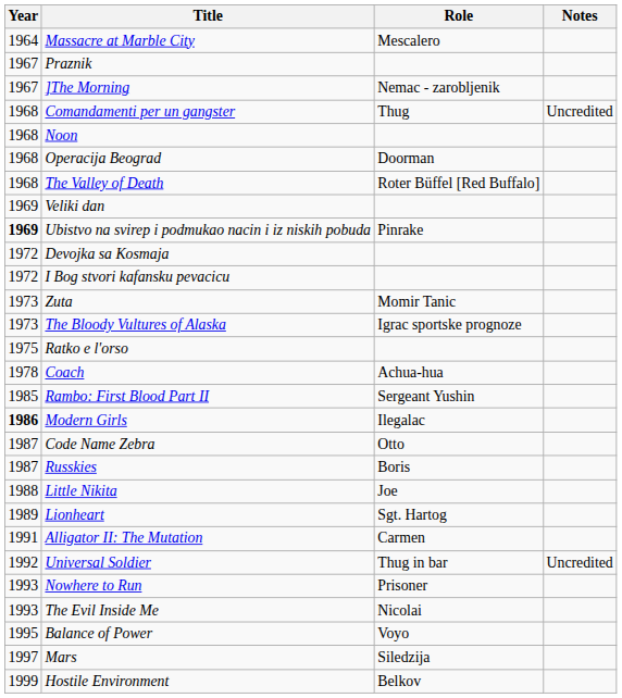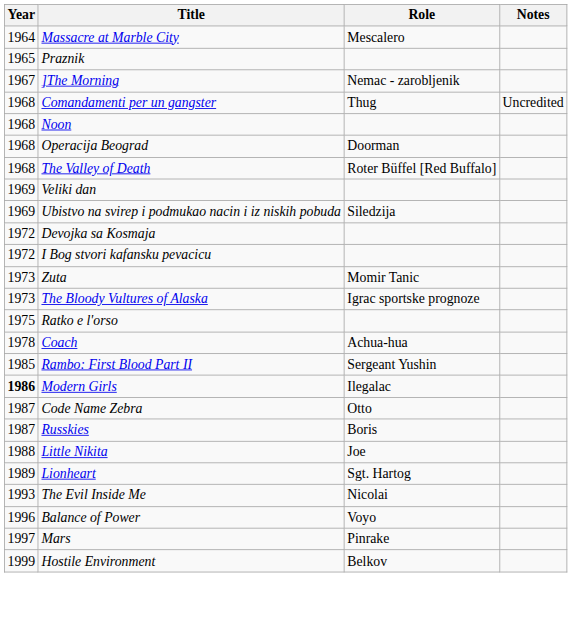 <table class="wikitable">
 <tr>
 <th>Year</th>
 <th>Title</th>
 <th>Role</th>
 <th>Notes</th>
 </tr>
 <tr>
 <td>1964</td>
 <td><em><a href='#'>Massacre at Marble City</a></em></td>
 <td>Mescalero</td>
 <td></td>
 </tr>
 <tr>
-<td>1967</td>
+<td>1965</td>
 <td><em>Praznik</em></td>
 <td></td>
 <td></td>
 </tr>
 <tr>
 <td>1967</td>
 <td><em><a href='#'>]The Morning</a></em></td>
 <td>Nemac - zarobljenik</td>
 <td></td>
 </tr>
 <tr>
 <td>1968</td>
 <td><em><a href='#'>Comandamenti per un gangster</a></em></td>
 <td>Thug</td>
 <td>Uncredited</td>
 </tr>
 <tr>
 <td>1968</td>
 <td><em><a href='#'>Noon</a></em></td>
 <td></td>
 <td></td>
 </tr>
 <tr>
 <td>1968</td>
 <td><em>Operacija Beograd</em></td>
 <td>Doorman</td>
 <td></td>
 </tr>
 <tr>
 <td>1968</td>
 <td><em><a href='#'>The Valley of Death</a></em></td>
 <td>Roter Büffel [Red Buffalo]</td>
 <td></td>
 </tr>
 <tr>
 <td>1969</td>
 <td><em>Veliki dan</em></td>
 <td></td>
 <td></td>
 </tr>
 <tr>
-<td><strong>1969</strong></td>
+<td>1969</td>
 <td><em>Ubistvo na svirep i podmukao nacin i iz niskih pobuda</em></td>
-<td>Pinrake</td>
+<td>Siledzija</td>
 <td></td>
 </tr>
 <tr>
 <td>1972</td>
 <td><em>Devojka sa Kosmaja</em></td>
 <td></td>
 <td></td>
 </tr>
 <tr>
 <td>1972</td>
 <td><em>I Bog stvori kafansku pevacicu</em></td>
 <td></td>
 <td></td>
 </tr>
 <tr>
 <td>1973</td>
 <td><em>Zuta</em></td>
 <td>Momir Tanic</td>
 <td></td>
 </tr>
 <tr>
 <td>1973</td>
 <td><em><a href='#'>The Bloody Vultures of Alaska</a></em></td>
 <td>Igrac sportske prognoze</td>
 <td></td>
 </tr>
 <tr>
 <td>1975</td>
 <td><em>Ratko e l'orso</em></td>
 <td></td>
 <td></td>
 </tr>
 <tr>
 <td>1978</td>
 <td><em><a href='#'>Coach</a></em></td>
 <td>Achua-hua</td>
 <td></td>
 </tr>
 <tr>
 <td>1985</td>
 <td><em><a href='#'>Rambo: First Blood Part II</a></em></td>
 <td>Sergeant Yushin</td>
 <td></td>
 </tr>
 <tr>
 <td><strong>1986</strong></td>
 <td><em><a href='#'>Modern Girls</a></em></td>
 <td>Ilegalac</td>
 <td></td>
 </tr>
 <tr>
 <td>1987</td>
 <td><em>Code Name Zebra</em></td>
 <td>Otto</td>
 <td></td>
 </tr>
 <tr>
 <td>1987</td>
 <td><em><a href='#'>Russkies</a></em></td>
 <td>Boris</td>
 <td></td>
 </tr>
 <tr>
 <td>1988</td>
 <td><em><a href='#'>Little Nikita</a></em></td>
 <td>Joe</td>
 <td></td>
 </tr>
 <tr>
 <td>1989</td>
 <td><em><a href='#'>Lionheart</a></em></td>
 <td>Sgt. Hartog</td>
 <td></td>
 </tr>
 <tr>
-<td>1991</td>
-<td><em><a href='#'>Alligator II: The Mutation</a></em></td>
-<td>Carmen</td>
-<td></td>
-</tr>
-<tr>
-<td>1992</td>
-<td><em><a href='#'>Universal Soldier</a></em></td>
-<td>Thug in bar</td>
-<td>Uncredited</td>
-</tr>
-<tr>
-<td>1993</td>
-<td><em><a href='#'>Nowhere to Run</a></em></td>
-<td>Prisoner</td>
-<td></td>
-</tr>
-<tr>
 <td>1993</td>
 <td><em>The Evil Inside Me</em></td>
 <td>Nicolai</td>
 <td></td>
 </tr>
 <tr>
-<td>1995</td>
+<td>1996</td>
 <td><em>Balance of Power</em></td>
 <td>Voyo</td>
 <td></td>
 </tr>
 <tr>
 <td>1997</td>
 <td><em>Mars</em></td>
-<td>Siledzija</td>
+<td>Pinrake</td>
 <td></td>
 </tr>
 <tr>
 <td>1999</td>
 <td><em>Hostile Environment</em></td>
 <td>Belkov</td>
 <td></td>
 </tr>
 </table>
